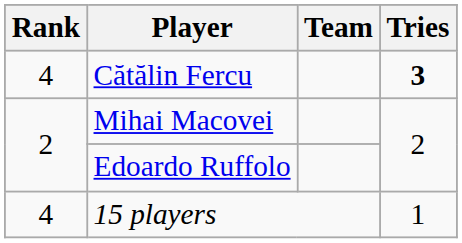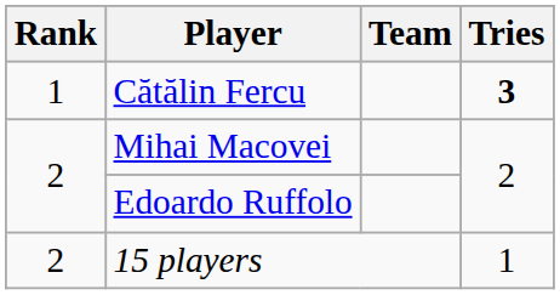 <table class="wikitable">
 <tr>
 <th>Rank</th>
 <th>Player</th>
 <th>Team</th>
 <th>Tries</th>
 </tr>
 <tr>
-<td rowspan= 1 align=center>4</td>
+<td rowspan= 1 align=center>1</td>
 <td><a href='#'>Cătălin Fercu</a></td>
 <td></td>
 <td rowspan=1 align=center><strong>3</strong></td>
 </tr>
 <tr>
 <td rowspan= 2 align=center>2</td>
 <td><a href='#'>Mihai Macovei</a></td>
 <td></td>
 <td rowspan=2 align=center>2</td>
 </tr>
 <tr>
 <td><a href='#'>Edoardo Ruffolo</a></td>
 <td></td>
 </tr>
 <tr>
-<td rowspan= 1 align=center>4</td>
+<td rowspan= 1 align=center>2</td>
 <td colspan=2><em>15 players</em></td>
 <td rowspan=1 align=center>1</td>
 </tr>
 </table>
